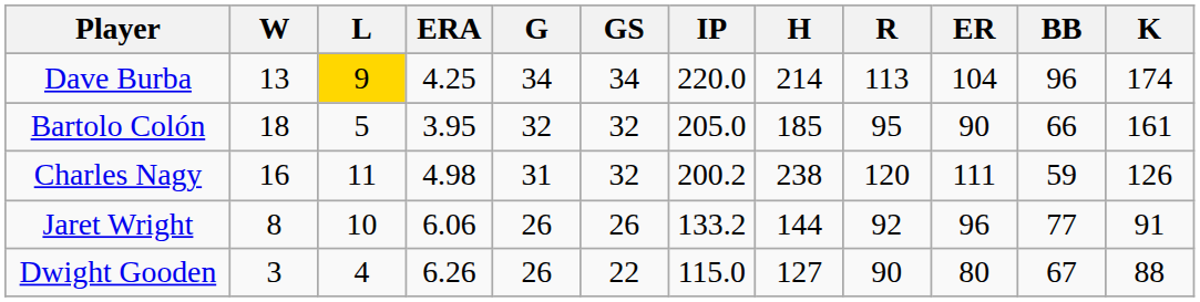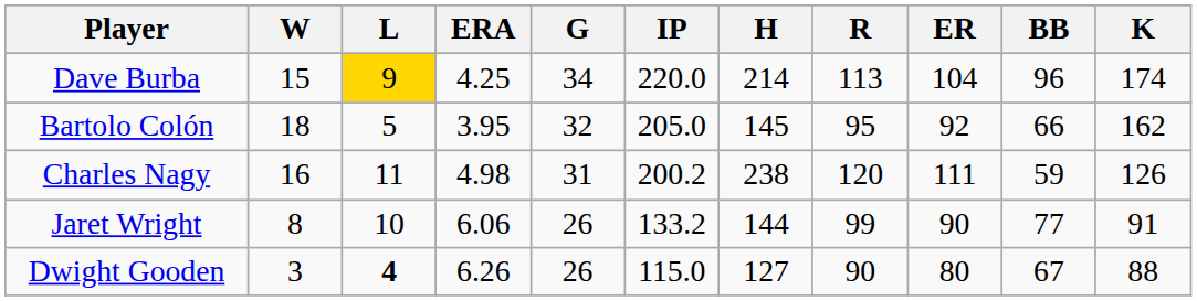 <table class="wikitable sortable">
 <tr>
 <th bgcolor="#DDDDFF" width="18%">Player</th>
 <th bgcolor="#DDDDFF" width="7%">W</th>
 <th bgcolor="#DDDDFF" width="7%">L</th>
 <th bgcolor="#DDDDFF" width="7%">ERA</th>
 <th bgcolor="#DDDDFF" width="7%">G</th>
-<th bgcolor="#DDDDFF" width="7%">GS</th>
 <th bgcolor="#DDDDFF" width="7%">IP</th>
 <th bgcolor="#DDDDFF" width="7%">H</th>
 <th bgcolor="#DDDDFF" width="7%">R</th>
 <th bgcolor="#DDDDFF" width="7%">ER</th>
 <th bgcolor="#DDDDFF" width="7%">BB</th>
 <th bgcolor="#DDDDFF" width="7%">K</th>
 </tr>
 <tr align="center">
 <td><a href='#'>Dave Burba</a></td>
-<td>13</td>
+<td>15</td>
 <td style="background: gold;">9</td>
 <td>4.25</td>
-<td>34</td>
 <td>34</td>
 <td>220.0</td>
 <td>214</td>
 <td>113</td>
 <td>104</td>
 <td>96</td>
 <td>174</td>
 </tr>
 <tr align="center">
 <td><a href='#'>Bartolo Colón</a></td>
 <td>18</td>
 <td>5</td>
 <td>3.95</td>
 <td>32</td>
-<td>32</td>
 <td>205.0</td>
-<td>185</td>
+<td>145</td>
 <td>95</td>
-<td>90</td>
+<td>92</td>
 <td>66</td>
-<td>161</td>
+<td>162</td>
 </tr>
 <tr align="center">
 <td><a href='#'>Charles Nagy</a></td>
 <td>16</td>
 <td>11</td>
 <td>4.98</td>
 <td>31</td>
-<td>32</td>
 <td>200.2</td>
 <td>238</td>
 <td>120</td>
 <td>111</td>
 <td>59</td>
 <td>126</td>
 </tr>
 <tr align="center">
 <td><a href='#'>Jaret Wright</a></td>
 <td>8</td>
 <td>10</td>
 <td>6.06</td>
 <td>26</td>
-<td>26</td>
 <td>133.2</td>
 <td>144</td>
-<td>92</td>
-<td>96</td>
+<td>99</td>
+<td>90</td>
 <td>77</td>
 <td>91</td>
 </tr>
 <tr align="center">
 <td><a href='#'>Dwight Gooden</a></td>
 <td>3</td>
-<td>4</td>
+<td><strong>4</strong></td>
 <td>6.26</td>
 <td>26</td>
-<td>22</td>
 <td>115.0</td>
 <td>127</td>
 <td>90</td>
 <td>80</td>
 <td>67</td>
 <td>88</td>
 </tr>
 </table>
